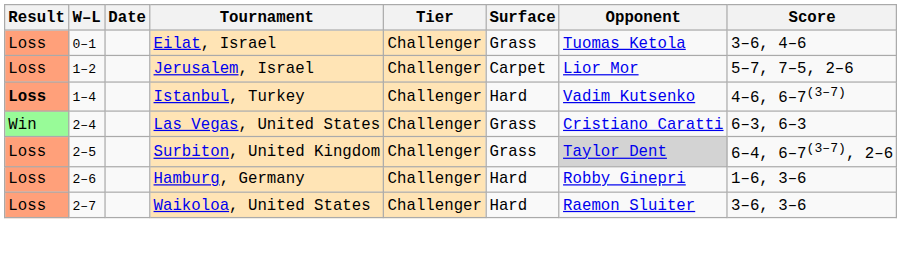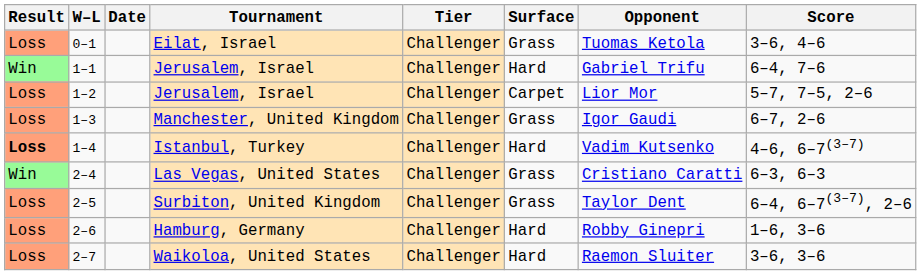 <table class="sortable wikitable">
 <tr>
 <th>Result</th>
 <th class="unsortable">W–L</th>
 <th>Date</th>
 <th>Tournament</th>
 <th>Tier</th>
 <th>Surface</th>
 <th>Opponent</th>
 <th class="unsortable">Score</th>
 </tr>
 <tr>
 <td style="background:#ffa07a;">Loss</td>
 <td><small>0–1</small></td>
 <td></td>
 <td style="background:moccasin;"><a href='#'>Eilat</a>, Israel</td>
 <td style="background:moccasin;">Challenger</td>
 <td>Grass</td>
 <td> <a href='#'>Tuomas Ketola</a></td>
 <td>3–6, 4–6</td>
 </tr>
 <tr>
+<td style="background:#98fb98;">Win</td>
+<td><small>1–1</small></td>
+<td></td>
+<td style="background:moccasin;"><a href='#'>Jerusalem</a>, Israel</td>
+<td style="background:moccasin;">Challenger</td>
+<td>Hard</td>
+<td> <a href='#'>Gabriel Trifu</a></td>
+<td>6–4, 7–6</td>
+</tr>
+<tr>
 <td style="background:#ffa07a;">Loss</td>
 <td><small>1–2</small></td>
 <td></td>
 <td style="background:moccasin;"><a href='#'>Jerusalem</a>, Israel</td>
 <td style="background:moccasin;">Challenger</td>
 <td>Carpet</td>
 <td> <a href='#'>Lior Mor</a></td>
 <td>5–7, 7–5, 2–6</td>
+</tr>
+<tr>
+<td style="background:#ffa07a;">Loss</td>
+<td><small>1–3</small></td>
+<td></td>
+<td style="background:moccasin;"><a href='#'>Manchester</a>, United Kingdom</td>
+<td style="background:moccasin;">Challenger</td>
+<td>Grass</td>
+<td> <a href='#'>Igor Gaudi</a></td>
+<td>6–7, 2–6</td>
 </tr>
 <tr>
 <td style="background:#ffa07a;"><strong>Loss</strong></td>
 <td><small>1–4</small></td>
 <td></td>
 <td style="background:moccasin;"><a href='#'>Istanbul</a>, Turkey</td>
 <td style="background:moccasin;">Challenger</td>
 <td>Hard</td>
 <td> <a href='#'>Vadim Kutsenko</a></td>
 <td>4–6, 6–7<sup>(3–7)</sup></td>
 </tr>
 <tr>
 <td style="background:#98fb98;">Win</td>
 <td><small>2–4</small></td>
 <td></td>
 <td style="background:moccasin;"><a href='#'>Las Vegas</a>, United States</td>
 <td style="background:moccasin;">Challenger</td>
 <td>Grass</td>
 <td> <a href='#'>Cristiano Caratti</a></td>
 <td>6–3, 6–3</td>
 </tr>
 <tr>
 <td style="background:#ffa07a;">Loss</td>
 <td><small>2–5</small></td>
 <td></td>
 <td style="background:moccasin;"><a href='#'>Surbiton</a>, United Kingdom</td>
 <td style="background:moccasin;">Challenger</td>
 <td>Grass</td>
-<td style="background: lightgrey;"> <a href='#'>Taylor Dent</a></td>
+<td> <a href='#'>Taylor Dent</a></td>
 <td>6–4, 6–7<sup>(3–7)</sup>, 2–6</td>
 </tr>
 <tr>
 <td style="background:#ffa07a;">Loss</td>
 <td><small>2–6</small></td>
 <td></td>
 <td style="background:moccasin;"><a href='#'>Hamburg</a>, Germany</td>
 <td style="background:moccasin;">Challenger</td>
 <td>Hard</td>
 <td> <a href='#'>Robby Ginepri</a></td>
 <td>1–6, 3–6</td>
 </tr>
 <tr>
 <td style="background:#ffa07a;">Loss</td>
 <td><small>2–7</small></td>
 <td></td>
 <td style="background:moccasin;"><a href='#'>Waikoloa</a>, United States</td>
 <td style="background:moccasin;">Challenger</td>
 <td>Hard</td>
 <td> <a href='#'>Raemon Sluiter</a></td>
 <td>3–6, 3–6</td>
 </tr>
 </table>
